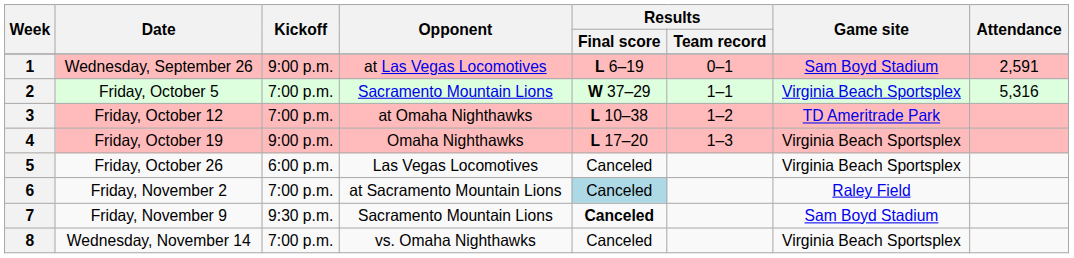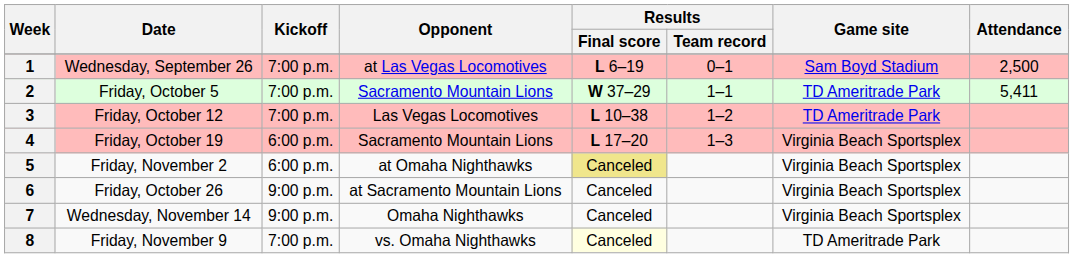 <table class="wikitable" style="font-size:95%; text-align:center; width:68em">
 <tr>
 <th rowspan="2">Week</th>
 <th rowspan="2">Date</th>
 <th rowspan="2">Kickoff</th>
 <th rowspan="2">Opponent</th>
 <th colspan="2">Results</th>
 <th rowspan="2">Game site</th>
 <th rowspan="2">Attendance</th>
 </tr>
 <tr>
 <th>Final score</th>
 <th>Team record</th>
 </tr>
 <tr>
 </tr>
 <tr bgcolor="ffbbbb">
 <th>1</th>
 <td>Wednesday, September 26</td>
-<td>9:00 p.m.</td>
+<td>7:00 p.m.</td>
 <td>at <a href='#'>Las Vegas Locomotives</a></td>
 <td><strong>L</strong> 6–19</td>
 <td>0–1</td>
 <td><a href='#'>Sam Boyd Stadium</a></td>
-<td>2,591</td>
+<td>2,500</td>
 </tr>
 <tr bgcolor="ddffdd">
 <th>2</th>
 <td>Friday, October 5</td>
 <td>7:00 p.m.</td>
 <td><a href='#'>Sacramento Mountain Lions</a></td>
 <td><strong>W</strong> 37–29</td>
 <td>1–1</td>
-<td><a href='#'>Virginia Beach Sportsplex</a></td>
-<td>5,316</td>
+<td><a href='#'>TD Ameritrade Park</a></td>
+<td>5,411</td>
 </tr>
 <tr bgcolor="ffbbbb">
 <th>3</th>
 <td>Friday, October 12</td>
 <td>7:00 p.m.</td>
-<td>at Omaha Nighthawks</td>
+<td>Las Vegas Locomotives</td>
 <td><strong>L</strong> 10–38</td>
 <td>1–2</td>
 <td><a href='#'>TD Ameritrade Park</a></td>
 <td></td>
 </tr>
 <tr bgcolor="ffbbbb">
 <th>4</th>
 <td>Friday, October 19</td>
-<td>9:00 p.m.</td>
-<td>Omaha Nighthawks</td>
+<td>6:00 p.m.</td>
+<td>Sacramento Mountain Lions</td>
 <td><strong>L</strong> 17–20</td>
 <td>1–3</td>
 <td>Virginia Beach Sportsplex</td>
 <td></td>
 </tr>
 <tr>
 <th>5</th>
+<td>Friday, November 2</td>
+<td>6:00 p.m.</td>
+<td>at Omaha Nighthawks</td>
+<td style="background: khaki;">Canceled</td>
+<td></td>
+<td>Virginia Beach Sportsplex</td>
+<td></td>
+</tr>
+<tr>
+<th>6</th>
 <td>Friday, October 26</td>
-<td>6:00 p.m.</td>
-<td>Las Vegas Locomotives</td>
+<td>9:00 p.m.</td>
+<td>at Sacramento Mountain Lions</td>
 <td>Canceled</td>
 <td></td>
 <td>Virginia Beach Sportsplex</td>
 <td></td>
 </tr>
 <tr>
-<th>6</th>
-<td>Friday, November 2</td>
-<td>7:00 p.m.</td>
-<td>at Sacramento Mountain Lions</td>
-<td style="background: lightblue;">Canceled</td>
+<th>7</th>
+<td>Wednesday, November 14</td>
+<td>9:00 p.m.</td>
+<td>Omaha Nighthawks</td>
+<td>Canceled</td>
 <td></td>
-<td><a href='#'>Raley Field</a></td>
-<td></td>
-</tr>
-<tr>
-<th>7</th>
-<td>Friday, November 9</td>
-<td>9:30 p.m.</td>
-<td>Sacramento Mountain Lions</td>
-<td><strong>Canceled</strong></td>
-<td></td>
-<td><a href='#'>Sam Boyd Stadium</a></td>
+<td>Virginia Beach Sportsplex</td>
 <td></td>
 </tr>
 <tr>
 <th>8</th>
-<td>Wednesday, November 14</td>
+<td>Friday, November 9</td>
 <td>7:00 p.m.</td>
 <td>vs. Omaha Nighthawks</td>
-<td>Canceled</td>
+<td style="background: lightyellow;">Canceled</td>
 <td></td>
-<td>Virginia Beach Sportsplex</td>
+<td>TD Ameritrade Park</td>
 <td colspan="8"></td>
 </tr>
 </table>
